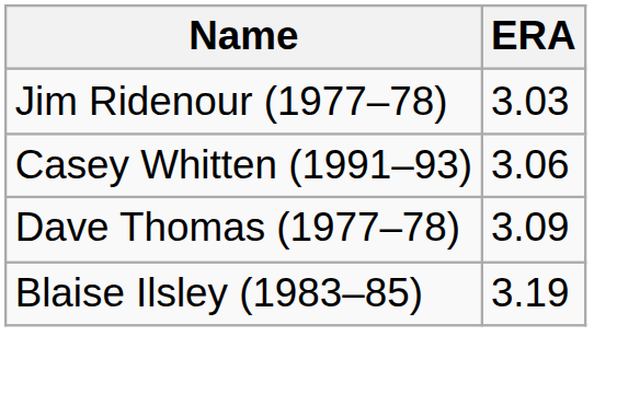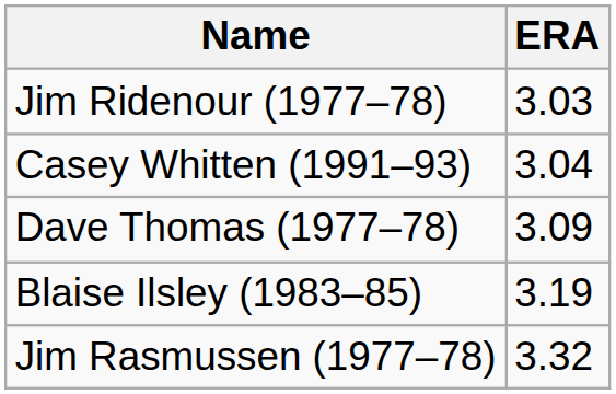 <table class="wikitable">
 <tr>
 <th>Name</th>
 <th>ERA</th>
 </tr>
 <tr>
 <td>Jim Ridenour (1977–78)</td>
 <td>3.03</td>
 </tr>
 <tr>
 <td>Casey Whitten (1991–93)</td>
-<td>3.06</td>
+<td>3.04</td>
 </tr>
 <tr>
 <td>Dave Thomas (1977–78)</td>
 <td>3.09</td>
 </tr>
 <tr>
 <td>Blaise Ilsley (1983–85)</td>
 <td>3.19</td>
 </tr>
+<tr>
+<td>Jim Rasmussen (1977–78)</td>
+<td>3.32</td>
+</tr>
 </table>
